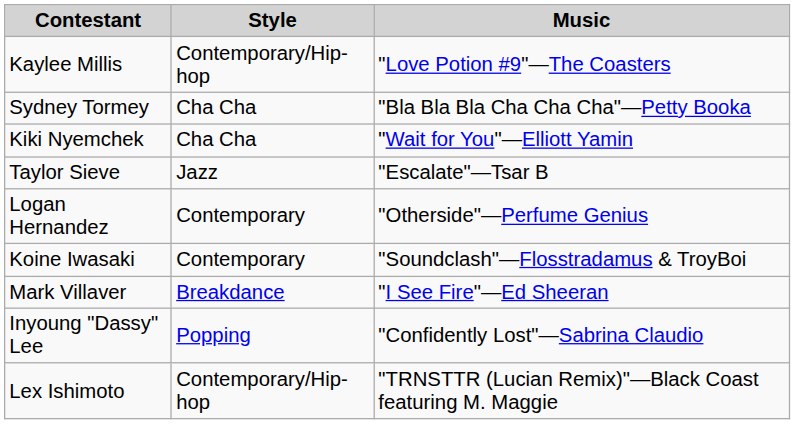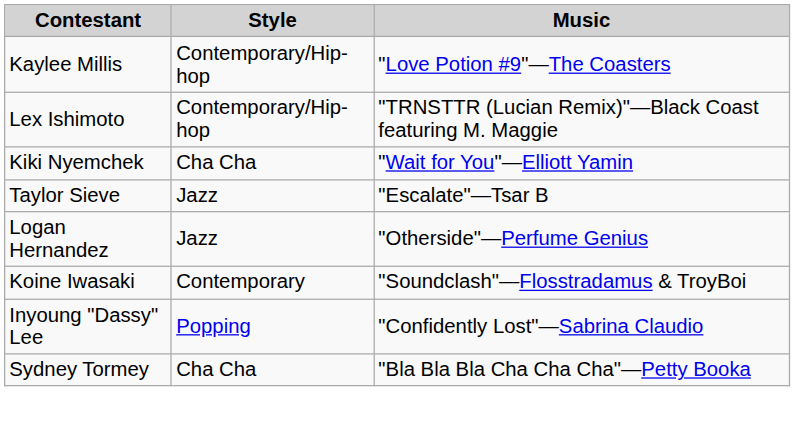 <table class="wikitable" style="width:70%;">
 <tr style="background:lightgrey; text-align:center;">
 <td><strong>Contestant</strong></td>
 <td><strong>Style</strong></td>
 <td><strong>Music</strong></td>
 </tr>
 <tr>
 <td>Kaylee Millis</td>
 <td>Contemporary/Hip-hop</td>
 <td>"<a href='#'>Love Potion #9</a>"—<a href='#'>The Coasters</a></td>
 </tr>
 <tr>
-<td>Sydney Tormey</td>
-<td>Cha Cha</td>
-<td>"Bla Bla Bla Cha Cha Cha"—<a href='#'>Petty Booka</a></td>
+<td>Lex Ishimoto</td>
+<td>Contemporary/Hip-hop</td>
+<td>"TRNSTTR (Lucian Remix)"—Black Coast featuring M. Maggie</td>
 </tr>
 <tr>
 <td>Kiki Nyemchek</td>
 <td>Cha Cha</td>
 <td>"<a href='#'>Wait for You</a>"—<a href='#'>Elliott Yamin</a></td>
 </tr>
 <tr>
 <td>Taylor Sieve</td>
 <td>Jazz</td>
 <td>"Escalate"—Tsar B</td>
 </tr>
 <tr>
 <td>Logan Hernandez</td>
-<td>Contemporary</td>
+<td>Jazz</td>
 <td>"Otherside"—<a href='#'>Perfume Genius</a></td>
 </tr>
 <tr>
 <td>Koine Iwasaki</td>
 <td>Contemporary</td>
 <td>"Soundclash"—<a href='#'>Flosstradamus</a> & TroyBoi</td>
 </tr>
 <tr>
-<td>Mark Villaver</td>
-<td><a href='#'>Breakdance</a></td>
-<td>"<a href='#'>I See Fire</a>"—<a href='#'>Ed Sheeran</a></td>
-</tr>
-<tr>
 <td>Inyoung "Dassy" Lee</td>
 <td><a href='#'>Popping</a></td>
 <td>"Confidently Lost"—<a href='#'>Sabrina Claudio</a></td>
 </tr>
 <tr>
-<td>Lex Ishimoto</td>
-<td>Contemporary/Hip-hop</td>
-<td>"TRNSTTR (Lucian Remix)"—Black Coast featuring M. Maggie</td>
+<td>Sydney Tormey</td>
+<td>Cha Cha</td>
+<td>"Bla Bla Bla Cha Cha Cha"—<a href='#'>Petty Booka</a></td>
 </tr>
 </table>
